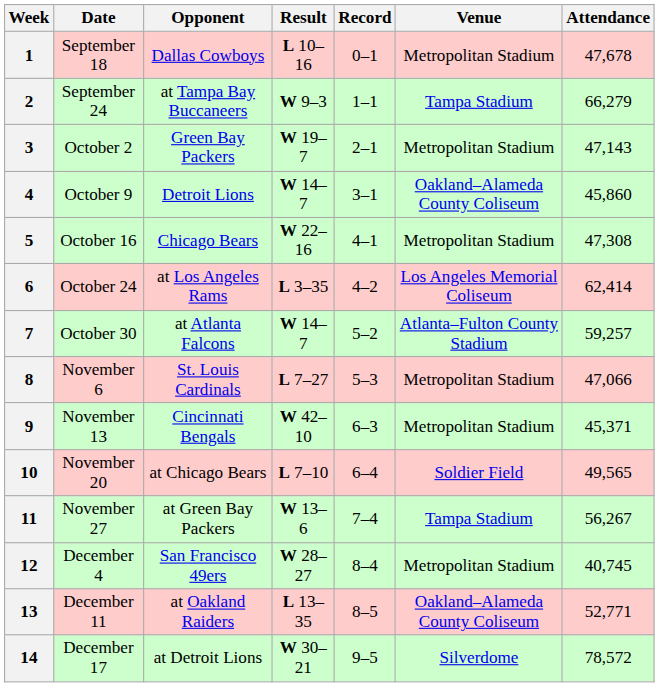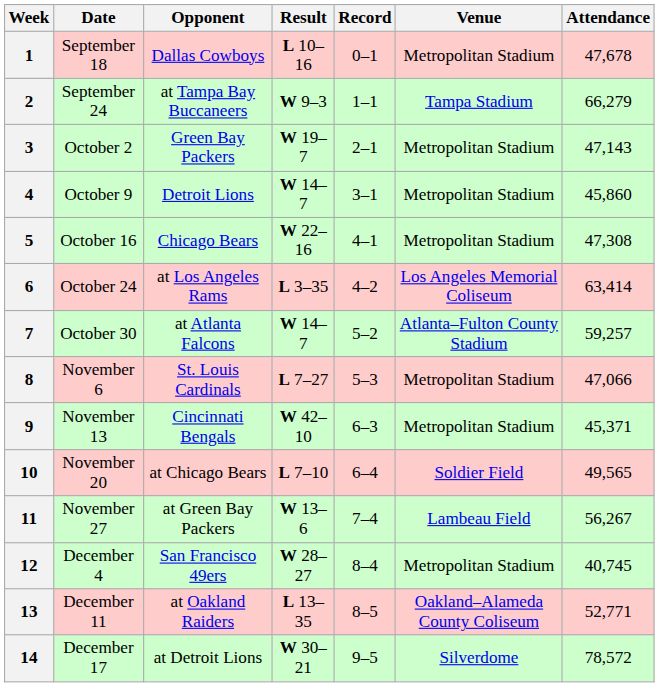 <table class="wikitable" style="text-align:center">
 <tr>
 <th>Week</th>
 <th>Date</th>
 <th>Opponent</th>
 <th>Result</th>
 <th>Record</th>
 <th>Venue</th>
 <th>Attendance</th>
 </tr>
 <tr style="background:#fcc">
 <th>1</th>
 <td>September 18</td>
 <td><a href='#'>Dallas Cowboys</a></td>
 <td><strong>L</strong> 10–16 </td>
 <td>0–1</td>
 <td>Metropolitan Stadium</td>
 <td>47,678</td>
 </tr>
 <tr style="background:#cfc">
 <th>2</th>
 <td>September 24</td>
 <td>at <a href='#'>Tampa Bay Buccaneers</a></td>
 <td><strong>W</strong> 9–3</td>
 <td>1–1</td>
 <td><a href='#'>Tampa Stadium</a></td>
 <td>66,279</td>
 </tr>
 <tr style="background: #cfc">
 <th>3</th>
 <td>October 2</td>
 <td><a href='#'>Green Bay Packers</a></td>
 <td><strong>W</strong> 19–7</td>
 <td>2–1</td>
 <td>Metropolitan Stadium</td>
 <td>47,143</td>
 </tr>
 <tr style="background: #cfc">
 <th>4</th>
 <td>October 9</td>
 <td><a href='#'>Detroit Lions</a></td>
 <td><strong>W</strong> 14–7</td>
 <td>3–1</td>
-<td><a href='#'>Oakland–Alameda County Coliseum</a></td>
+<td>Metropolitan Stadium</td>
 <td>45,860</td>
 </tr>
 <tr style="background: #cfc">
 <th>5</th>
 <td>October 16</td>
 <td><a href='#'>Chicago Bears</a></td>
 <td><strong>W</strong> 22–16 </td>
 <td>4–1</td>
 <td>Metropolitan Stadium</td>
 <td>47,308</td>
 </tr>
 <tr style="background: #fcc">
 <th>6</th>
 <td>October 24</td>
 <td>at <a href='#'>Los Angeles Rams</a></td>
 <td><strong>L</strong> 3–35</td>
 <td>4–2</td>
 <td><a href='#'>Los Angeles Memorial Coliseum</a></td>
-<td>62,414</td>
+<td>63,414</td>
 </tr>
 <tr style="background: #cfc">
 <th>7</th>
 <td>October 30</td>
 <td>at <a href='#'>Atlanta Falcons</a></td>
 <td><strong>W</strong> 14–7</td>
 <td>5–2</td>
 <td><a href='#'>Atlanta–Fulton County Stadium</a></td>
 <td>59,257</td>
 </tr>
 <tr style="background: #fcc">
 <th>8</th>
 <td>November 6</td>
 <td><a href='#'>St. Louis Cardinals</a></td>
 <td><strong>L</strong> 7–27</td>
 <td>5–3</td>
 <td>Metropolitan Stadium</td>
 <td>47,066</td>
 </tr>
 <tr style="background: #cfc">
 <th>9</th>
 <td>November 13</td>
 <td><a href='#'>Cincinnati Bengals</a></td>
 <td><strong>W</strong> 42–10</td>
 <td>6–3</td>
 <td>Metropolitan Stadium</td>
 <td>45,371</td>
 </tr>
 <tr style="background: #fcc">
 <th>10</th>
 <td>November 20</td>
 <td>at Chicago Bears</td>
 <td><strong>L</strong> 7–10</td>
 <td>6–4</td>
 <td><a href='#'>Soldier Field</a></td>
 <td>49,565</td>
 </tr>
 <tr style="background: #cfc">
 <th>11</th>
 <td>November 27</td>
 <td>at Green Bay Packers</td>
 <td><strong>W</strong> 13–6</td>
 <td>7–4</td>
-<td><a href='#'>Tampa Stadium</a></td>
+<td><a href='#'>Lambeau Field</a></td>
 <td>56,267</td>
 </tr>
 <tr style="background: #cfc">
 <th>12</th>
 <td>December 4</td>
 <td><a href='#'>San Francisco 49ers</a></td>
 <td><strong>W</strong> 28–27</td>
 <td>8–4</td>
 <td>Metropolitan Stadium</td>
 <td>40,745</td>
 </tr>
 <tr style="background: #fcc">
 <th>13</th>
 <td>December 11</td>
 <td>at <a href='#'>Oakland Raiders</a></td>
 <td><strong>L</strong> 13–35</td>
 <td>8–5</td>
 <td><a href='#'>Oakland–Alameda County Coliseum</a></td>
 <td>52,771</td>
 </tr>
 <tr style="background: #cfc">
 <th>14</th>
 <td>December 17</td>
 <td>at Detroit Lions</td>
 <td><strong>W</strong> 30–21</td>
 <td>9–5</td>
 <td><a href='#'>Silverdome</a></td>
 <td>78,572</td>
 </tr>
 </table>
